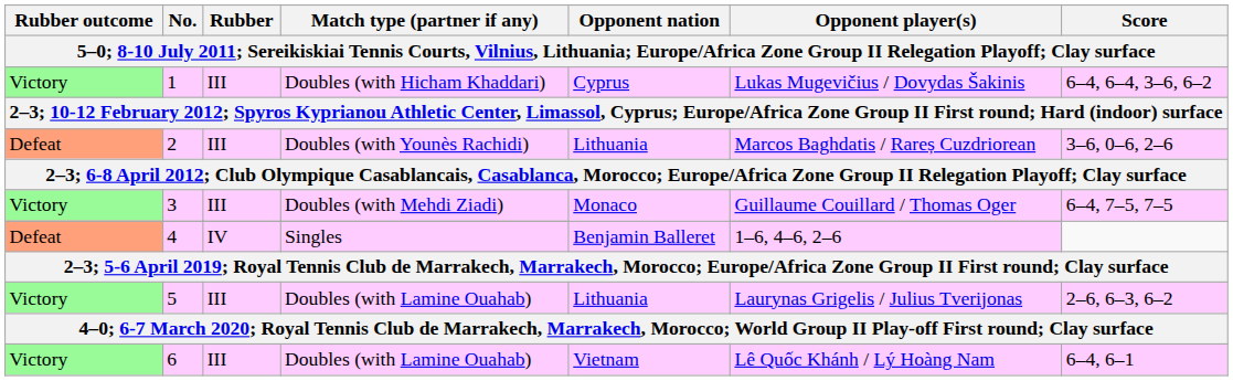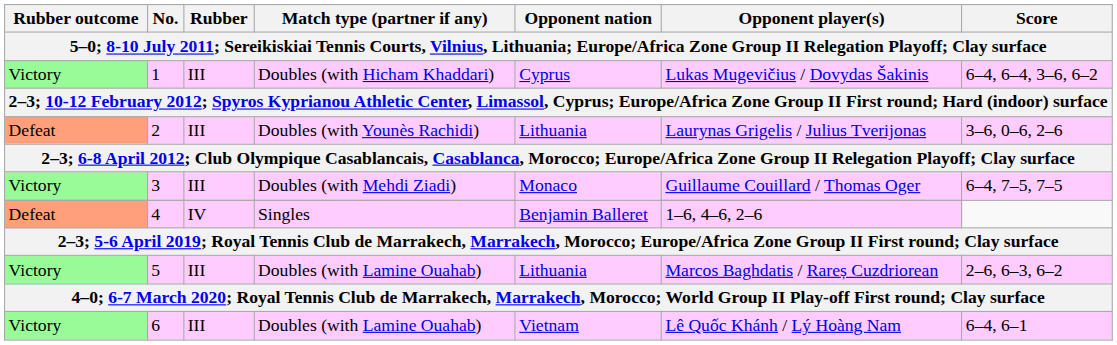 <table class=wikitable>
 <tr>
 <th>Rubber outcome</th>
 <th>No.</th>
 <th>Rubber</th>
 <th>Match type (partner if any)</th>
 <th>Opponent nation</th>
 <th>Opponent player(s)</th>
 <th>Score</th>
 </tr>
 <tr>
 <th colspan=7>5–0; <a href='#'>8-10 July 2011</a>; Sereikiskiai Tennis Courts, <a href='#'>Vilnius</a>, Lithuania; Europe/Africa Zone Group II Relegation Playoff; Clay surface</th>
 </tr>
 <tr bgcolor=#FFCCFF>
 <td bgcolor=98FB98>Victory</td>
 <td>1</td>
 <td>III</td>
 <td>Doubles (with <a href='#'>Hicham Khaddari</a>)</td>
 <td> <a href='#'>Cyprus</a></td>
 <td><a href='#'>Lukas Mugevičius</a> / <a href='#'>Dovydas Šakinis</a></td>
 <td>6–4, 6–4, 3–6, 6–2</td>
 </tr>
 <tr>
 <th colspan=7>2–3; <a href='#'>10-12 February 2012</a>; <a href='#'>Spyros Kyprianou Athletic Center</a>, <a href='#'>Limassol</a>, Cyprus; Europe/Africa Zone Group II First round; Hard (indoor) surface</th>
 </tr>
 <tr bgcolor=#FFCCFF>
 <td bgcolor=FFA07A>Defeat</td>
 <td>2</td>
 <td>III</td>
 <td>Doubles (with <a href='#'>Younès Rachidi</a>)</td>
 <td> <a href='#'>Lithuania</a></td>
-<td><a href='#'>Marcos Baghdatis</a> / <a href='#'>Rareș Cuzdriorean</a></td>
+<td><a href='#'>Laurynas Grigelis</a> / <a href='#'>Julius Tverijonas</a></td>
 <td>3–6, 0–6, 2–6</td>
 </tr>
 <tr>
 <th colspan=7>2–3; <a href='#'>6-8 April 2012</a>; Club Olympique Casablancais, <a href='#'>Casablanca</a>, Morocco; Europe/Africa Zone Group II Relegation Playoff; Clay surface</th>
 </tr>
 <tr bgcolor=#FFCCFF>
 <td bgcolor=98FB98>Victory</td>
 <td>3</td>
 <td>III</td>
 <td>Doubles (with <a href='#'>Mehdi Ziadi</a>)</td>
 <td rowspan=2> <a href='#'>Monaco</a></td>
 <td><a href='#'>Guillaume Couillard</a> / <a href='#'>Thomas Oger</a></td>
 <td>6–4, 7–5, 7–5</td>
 </tr>
 <tr>
 </tr>
 <tr bgcolor=#FFCCFF>
 <td bgcolor=FFA07A>Defeat</td>
 <td>4</td>
 <td>IV</td>
 <td>Singles</td>
 <td><a href='#'>Benjamin Balleret</a></td>
 <td>1–6, 4–6, 2–6</td>
 </tr>
 <tr>
 <th colspan=7>2–3; <a href='#'>5-6 April 2019</a>; Royal Tennis Club de Marrakech, <a href='#'>Marrakech</a>, Morocco; Europe/Africa Zone Group II First round; Clay surface</th>
 </tr>
 <tr bgcolor=#FFCCFF>
 <td bgcolor=98FB98>Victory</td>
 <td>5</td>
 <td>III</td>
 <td>Doubles (with <a href='#'>Lamine Ouahab</a>)</td>
 <td> <a href='#'>Lithuania</a></td>
-<td><a href='#'>Laurynas Grigelis</a> / <a href='#'>Julius Tverijonas</a></td>
+<td><a href='#'>Marcos Baghdatis</a> / <a href='#'>Rareș Cuzdriorean</a></td>
 <td>2–6, 6–3, 6–2</td>
 </tr>
 <tr>
 <th colspan=7>4–0; <a href='#'>6-7 March 2020</a>; Royal Tennis Club de Marrakech, <a href='#'>Marrakech</a>, Morocco; World Group II Play-off First round; Clay surface</th>
 </tr>
 <tr bgcolor=#FFCCFF>
 <td bgcolor=98FB98>Victory</td>
 <td>6</td>
 <td>III</td>
 <td>Doubles (with <a href='#'>Lamine Ouahab</a>)</td>
 <td> <a href='#'>Vietnam</a></td>
 <td><a href='#'>Lê Quốc Khánh</a> / <a href='#'>Lý Hoàng Nam</a></td>
 <td>6–4, 6–1</td>
 </tr>
 </table>
